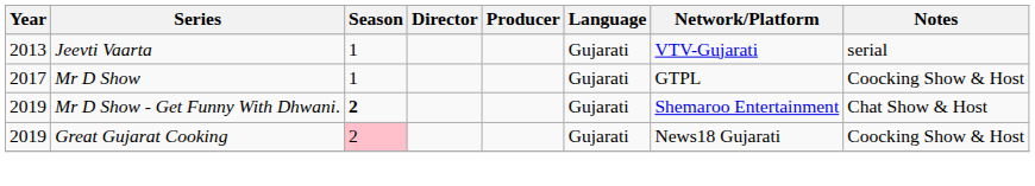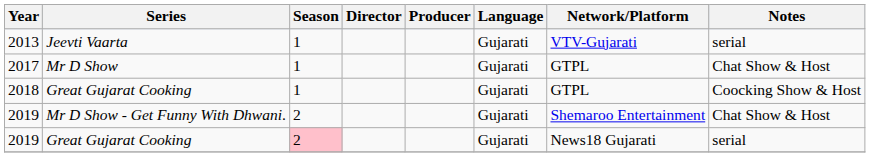 <table class="wikitable">
 <tr style="background:#b0c4de; text-align:center;">
 <th>Year</th>
 <th>Series</th>
 <th>Season</th>
 <th>Director</th>
 <th>Producer</th>
 <th>Language</th>
 <th>Network/Platform</th>
 <th>Notes</th>
 </tr>
 <tr>
 <td>2013</td>
 <td><em>Jeevti Vaarta</em></td>
 <td>1</td>
 <td></td>
 <td></td>
 <td>Gujarati</td>
 <td><a href='#'>VTV-Gujarati</a></td>
 <td>serial</td>
 </tr>
 <tr>
 <td>2017</td>
 <td><em>Mr D Show</em></td>
 <td>1</td>
 <td></td>
 <td></td>
 <td>Gujarati</td>
 <td>GTPL</td>
+<td>Chat Show & Host</td>
+</tr>
+<tr>
+<td>2018</td>
+<td><em>Great Gujarat Cooking </em></td>
+<td>1</td>
+<td></td>
+<td></td>
+<td>Gujarati</td>
+<td>GTPL</td>
 <td>Coocking Show & Host</td>
 </tr>
 <tr>
 <td>2019</td>
 <td><em>Mr D Show - Get Funny With Dhwani</em>.</td>
-<td><strong>2</strong></td>
+<td>2</td>
 <td></td>
 <td></td>
 <td>Gujarati</td>
 <td><a href='#'>Shemaroo Entertainment</a></td>
 <td>Chat Show & Host</td>
 </tr>
 <tr>
 <td>2019</td>
 <td><em>Great Gujarat Cooking </em></td>
 <td style="background: pink;">2</td>
 <td></td>
 <td></td>
 <td>Gujarati</td>
 <td>News18 Gujarati</td>
-<td>Coocking Show & Host</td>
+<td>serial</td>
 </tr>
 <tr>
 </tr>
 </table>
